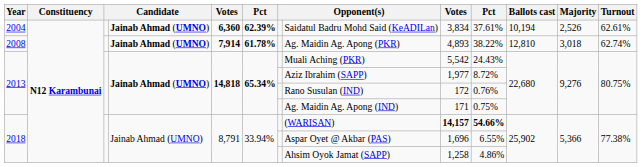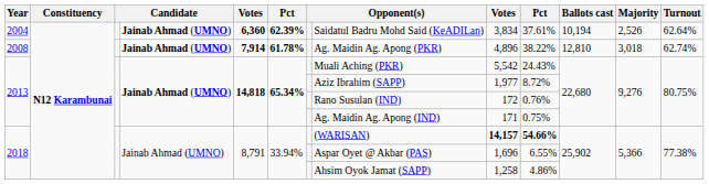 <table class="wikitable" style="margin:0.5em ; font-size:95%">
 <tr>
 <th>Year</th>
 <th>Constituency</th>
 <th colspan=2>Candidate</th>
 <th>Votes</th>
 <th>Pct</th>
 <th colspan=2>Opponent(s)</th>
 <th>Votes</th>
 <th>Pct</th>
 <th>Ballots cast</th>
 <th>Majority</th>
 <th>Turnout</th>
 </tr>
 <tr>
 <td><a href='#'>2004</a></td>
 <td rowspan=9><strong>N12 <a href='#'>Karambunai</a></strong></td>
 <td></td>
 <td><strong>Jainab Ahmad</strong> (<a href='#'><strong>UMNO</strong></a>)</td>
 <td align="right"><strong>6,360</strong></td>
 <td><strong>62.39%</strong></td>
 <td></td>
 <td>Saidatul Badru Mohd Said (<a href='#'>KeADILan</a>)</td>
 <td align="right">3,834</td>
 <td>37.61%</td>
 <td>10,194</td>
 <td>2,526</td>
-<td>62.61%</td>
+<td>62.64%</td>
 </tr>
 <tr>
 <td><a href='#'>2008</a></td>
 <td></td>
 <td><strong>Jainab Ahmad</strong> (<a href='#'><strong>UMNO</strong></a>)</td>
 <td align="right"><strong>7,914</strong></td>
 <td><strong>61.78%</strong></td>
 <td></td>
 <td>Ag. Maidin Ag. Apong (<a href='#'>PKR</a>)</td>
-<td align="right">4,893</td>
+<td align="right">4,896</td>
 <td>38.22%</td>
 <td>12,810</td>
 <td>3,018</td>
 <td>62.74%</td>
 </tr>
 <tr>
 <td rowspan=4><a href='#'>2013</a></td>
 <td rowspan=4 ></td>
 <td rowspan=4><strong>Jainab Ahmad</strong> (<a href='#'><strong>UMNO</strong></a>)</td>
 <td rowspan=4 align="right"><strong>14,818</strong></td>
 <td rowspan=4><strong>65.34%</strong></td>
 <td></td>
 <td>Muali Aching (<a href='#'>PKR</a>)</td>
 <td align="right">5,542</td>
 <td>24.43%</td>
 <td rowspan=4>22,680</td>
 <td rowspan=4>9,276</td>
 <td rowspan=4>80.75%</td>
 </tr>
 <tr>
 <td></td>
 <td>Aziz Ibrahim (<a href='#'>SAPP</a>)</td>
 <td align="right">1,977</td>
 <td>8.72%</td>
 </tr>
 <tr>
 <td></td>
 <td>Rano Susulan (<a href='#'>IND</a>)</td>
 <td align="right">172</td>
 <td>0.76%</td>
 </tr>
 <tr>
 <td></td>
 <td>Ag. Maidin Ag. Apong (<a href='#'>IND</a>)</td>
 <td align="right">171</td>
 <td>0.75%</td>
 </tr>
 <tr>
 <td rowspan=3><a href='#'>2018</a></td>
 <td rowspan=3 ></td>
 <td rowspan=3>Jainab Ahmad (<a href='#'>UMNO</a>)</td>
 <td rowspan=3 align="right">8,791</td>
 <td rowspan=3>33.94%</td>
 <td></td>
 <td> (<a href='#'>WARISAN</a>)</td>
 <td align="right"><strong>14,157</strong></td>
 <td><strong>54.66%</strong></td>
 <td rowspan=3>25,902</td>
 <td rowspan=3>5,366</td>
 <td rowspan=3>77.38%</td>
 </tr>
 <tr>
 <td></td>
 <td>Aspar Oyet @ Akbar (<a href='#'>PAS</a>)</td>
 <td align="right">1,696</td>
 <td align=right>6.55%</td>
 </tr>
 <tr>
 <td></td>
 <td>Ahsim Oyok Jamat (<a href='#'>SAPP</a>)</td>
 <td align="right">1,258</td>
 <td align=right>4.86%</td>
 </tr>
 </table>
